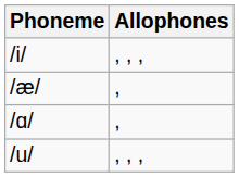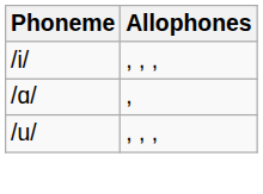 <table class="wikitable">
 <tr>
 <th>Phoneme</th>
 <th>Allophones</th>
 </tr>
 <tr>
 <td>/i/</td>
 <td>, , , </td>
 </tr>
 <tr>
-<td>/æ/</td>
-<td>, </td>
-</tr>
-<tr>
 <td>/ɑ/</td>
 <td>, </td>
 </tr>
 <tr>
 <td>/u/</td>
 <td>, , , </td>
 </tr>
 </table>
